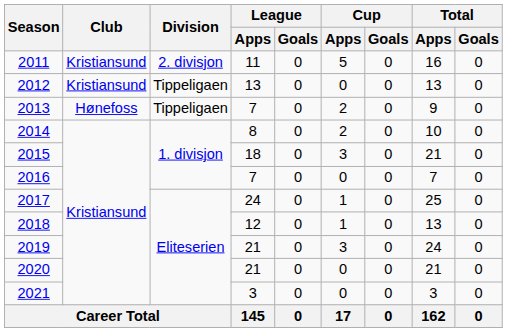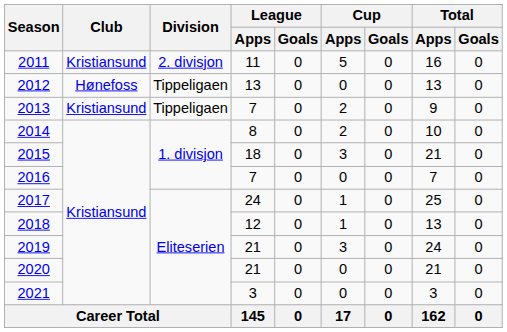 <table class="wikitable" style="text-align: center;">
 <tr>
 <th rowspan="2">Season</th>
 <th rowspan="2">Club</th>
 <th rowspan="2">Division</th>
 <th colspan="2">League</th>
 <th colspan="2">Cup</th>
 <th colspan="2">Total</th>
 </tr>
 <tr>
 <th>Apps</th>
 <th>Goals</th>
 <th>Apps</th>
 <th>Goals</th>
 <th>Apps</th>
 <th>Goals</th>
 </tr>
 <tr>
 <td><a href='#'>2011</a></td>
 <td rowspan="1" valign="center"><a href='#'>Kristiansund</a></td>
 <td rowspan="1" valign="center"><a href='#'>2. divisjon</a></td>
 <td>11</td>
 <td>0</td>
 <td>5</td>
 <td>0</td>
 <td>16</td>
 <td>0</td>
 </tr>
 <tr>
 <td><a href='#'>2012</a></td>
-<td rowspan="1" valign="center"><a href='#'>Kristiansund</a></td>
+<td rowspan="1" valign="center"><a href='#'>Hønefoss</a></td>
 <td rowspan="1" valign="center">Tippeligaen</td>
 <td>13</td>
 <td>0</td>
 <td>0</td>
 <td>0</td>
 <td>13</td>
 <td>0</td>
 </tr>
 <tr>
 <td><a href='#'>2013</a></td>
-<td rowspan="1" valign="center"><a href='#'>Hønefoss</a></td>
+<td rowspan="1" valign="center"><a href='#'>Kristiansund</a></td>
 <td rowspan="1" valign="center">Tippeligaen</td>
 <td>7</td>
 <td>0</td>
 <td>2</td>
 <td>0</td>
 <td>9</td>
 <td>0</td>
 </tr>
 <tr>
 <td><a href='#'>2014</a></td>
 <td rowspan="8" valign="center"><a href='#'>Kristiansund</a></td>
 <td rowspan="3" valign="center"><a href='#'>1. divisjon</a></td>
 <td>8</td>
 <td>0</td>
 <td>2</td>
 <td>0</td>
 <td>10</td>
 <td>0</td>
 </tr>
 <tr>
 <td><a href='#'>2015</a></td>
 <td>18</td>
 <td>0</td>
 <td>3</td>
 <td>0</td>
 <td>21</td>
 <td>0</td>
 </tr>
 <tr>
 <td><a href='#'>2016</a></td>
 <td>7</td>
 <td>0</td>
 <td>0</td>
 <td>0</td>
 <td>7</td>
 <td>0</td>
 </tr>
 <tr>
 <td><a href='#'>2017</a></td>
 <td rowspan="5" valign="center"><a href='#'>Eliteserien</a></td>
 <td>24</td>
 <td>0</td>
 <td>1</td>
 <td>0</td>
 <td>25</td>
 <td>0</td>
 </tr>
 <tr>
 <td><a href='#'>2018</a></td>
 <td>12</td>
 <td>0</td>
 <td>1</td>
 <td>0</td>
 <td>13</td>
 <td>0</td>
 </tr>
 <tr>
 <td><a href='#'>2019</a></td>
 <td>21</td>
 <td>0</td>
 <td>3</td>
 <td>0</td>
 <td>24</td>
 <td>0</td>
 </tr>
 <tr>
 <td><a href='#'>2020</a></td>
 <td>21</td>
 <td>0</td>
 <td>0</td>
 <td>0</td>
 <td>21</td>
 <td>0</td>
 </tr>
 <tr>
 <td><a href='#'>2021</a></td>
 <td>3</td>
 <td>0</td>
 <td>0</td>
 <td>0</td>
 <td>3</td>
 <td>0</td>
 </tr>
 <tr>
 <th colspan="3">Career Total</th>
 <th>145</th>
 <th>0</th>
 <th>17</th>
 <th>0</th>
 <th>162</th>
 <th>0</th>
 </tr>
 </table>
